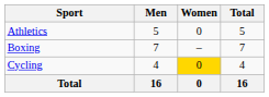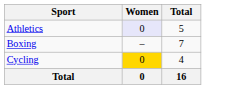 <table class="wikitable sortable" style="text-align:center;">
 <tr>
 <th width=180>Sport</th>
-<th width=55>Men</th>
 <th width=55>Women</th>
 <th width=55>Total</th>
 </tr>
 <tr>
 <td align=left><a href='#'>Athletics</a></td>
-<td>5</td>
-<td>0</td>
+<td style="background: lavender;">0</td>
 <td>5</td>
 </tr>
 <tr>
 <td align=left><a href='#'>Boxing</a></td>
-<td>7</td>
 <td>–</td>
 <td>7</td>
 </tr>
 <tr>
 <td align=left><a href='#'>Cycling</a></td>
-<td>4</td>
 <td style="background: gold;">0</td>
 <td>4</td>
 </tr>
 <tr>
 <th>Total</th>
-<th>16</th>
 <th>0</th>
 <th>16</th>
 </tr>
 </table>
